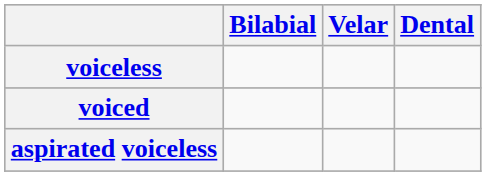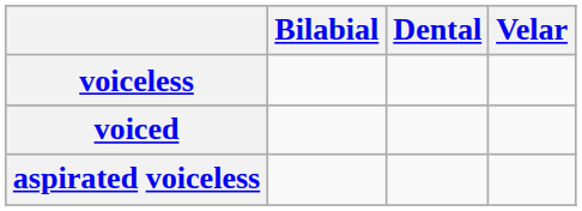 <table class="wikitable" style="text-align: center;">
 <tr>
 <th></th>
 <th><a href='#'>Bilabial</a></th>
+<th><a href='#'>Dental</a></th>
 <th><a href='#'>Velar</a></th>
-<th><a href='#'>Dental</a></th>
 </tr>
 <tr>
 <th><a href='#'>voiceless</a></th>
 <td> <strong></strong></td>
 <td> <strong></strong></td>
 <td> <strong></strong></td>
 </tr>
 <tr>
 <th><a href='#'>voiced</a></th>
 <td> <strong></strong></td>
 <td> <strong></strong></td>
 <td> <strong></strong></td>
 </tr>
 <tr>
 <th><a href='#'>aspirated</a> <a href='#'>voiceless</a></th>
 <td> <strong></strong></td>
 <td> <strong></strong></td>
 <td> <strong></strong></td>
 </tr>
 </table>
